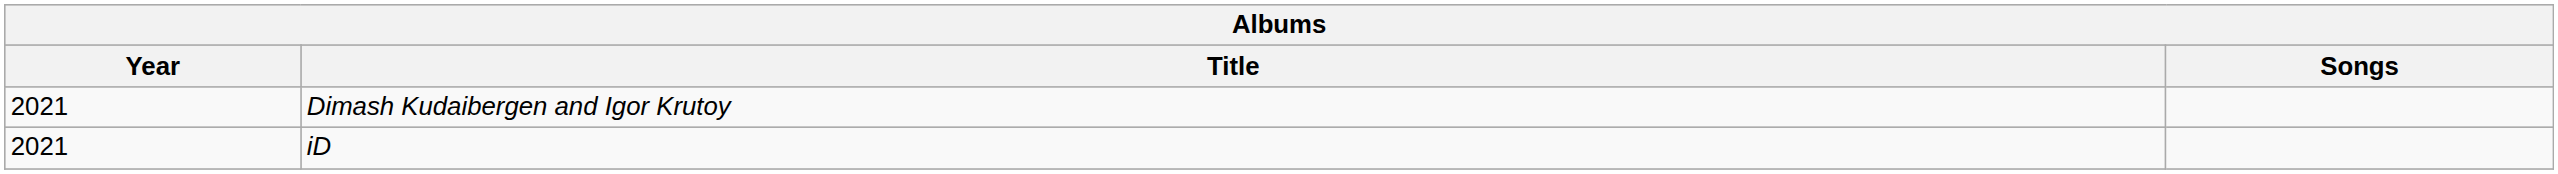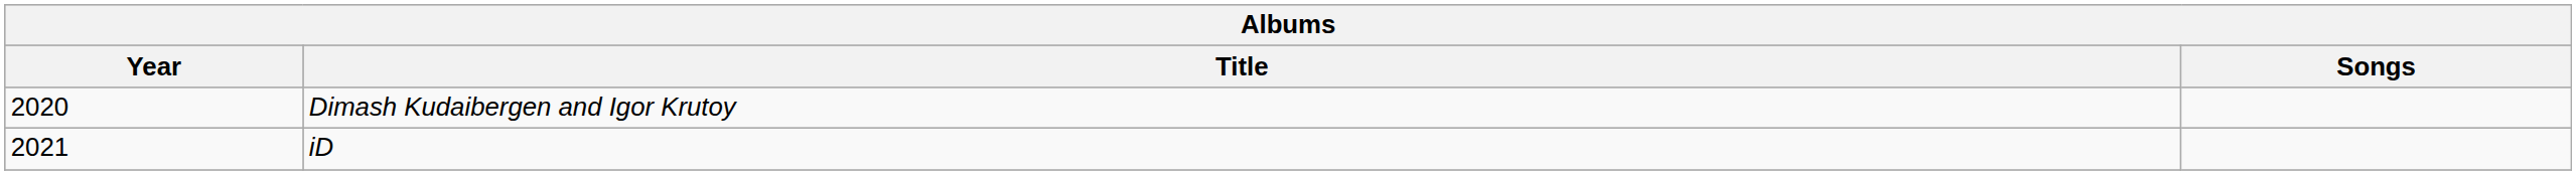 <table class="wikitable" width="100%">
 <tr align="center">
 <th colspan="3">Albums</th>
 </tr>
 <tr>
 <th>Year</th>
 <th>Title</th>
 <th>Songs</th>
 </tr>
 <tr>
-<td>2021</td>
+<td>2020</td>
 <td><em>Dimash Kudaibergen and Igor Krutoy</em></td>
 <td style="font-size: 100%;"></td>
 </tr>
 <tr>
 <td>2021</td>
 <td><em>iD</em></td>
 <td style="font-size: 100%;"></td>
 </tr>
 </table>
